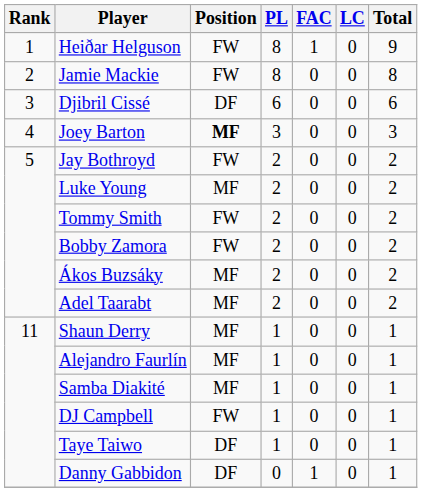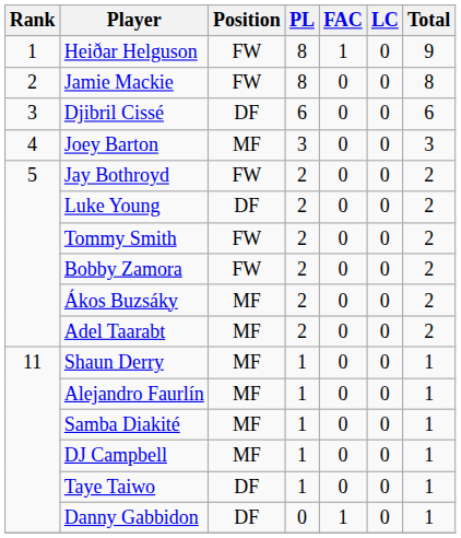 <table class="wikitable" style="text-align:center">
 <tr>
 <th>Rank</th>
 <th>Player</th>
 <th>Position</th>
 <th><a href='#'>PL</a></th>
 <th><a href='#'>FAC</a></th>
 <th><a href='#'>LC</a></th>
 <th>Total</th>
 </tr>
 <tr>
 <td>1</td>
 <td align=left> <a href='#'>Heiðar Helguson</a></td>
 <td>FW</td>
 <td>8</td>
 <td>1</td>
 <td>0</td>
 <td>9</td>
 </tr>
 <tr>
 <td>2</td>
 <td align=left> <a href='#'>Jamie Mackie</a></td>
 <td>FW</td>
 <td>8</td>
 <td>0</td>
 <td>0</td>
 <td>8</td>
 </tr>
 <tr>
 <td>3</td>
 <td align=left> <a href='#'>Djibril Cissé</a></td>
 <td>DF</td>
 <td>6</td>
 <td>0</td>
 <td>0</td>
 <td>6</td>
 </tr>
 <tr>
 <td>4</td>
 <td align=left> <a href='#'>Joey Barton</a></td>
-<td><strong>MF</strong></td>
+<td>MF</td>
 <td>3</td>
 <td>0</td>
 <td>0</td>
 <td>3</td>
 </tr>
 <tr>
 <td valign=top rowspan=6>5</td>
 <td align=left> <a href='#'>Jay Bothroyd</a></td>
 <td>FW</td>
 <td>2</td>
 <td>0</td>
 <td>0</td>
 <td>2</td>
 </tr>
 <tr>
 <td align=left> <a href='#'>Luke Young</a></td>
-<td>MF</td>
+<td>DF</td>
 <td>2</td>
 <td>0</td>
 <td>0</td>
 <td>2</td>
 </tr>
 <tr>
 <td align=left> <a href='#'>Tommy Smith</a></td>
 <td>FW</td>
 <td>2</td>
 <td>0</td>
 <td>0</td>
 <td>2</td>
 </tr>
 <tr>
 <td align=left> <a href='#'>Bobby Zamora</a></td>
 <td>FW</td>
 <td>2</td>
 <td>0</td>
 <td>0</td>
 <td>2</td>
 </tr>
 <tr>
 <td align=left> <a href='#'>Ákos Buzsáky</a></td>
 <td>MF</td>
 <td>2</td>
 <td>0</td>
 <td>0</td>
 <td>2</td>
 </tr>
 <tr>
 <td align=left> <a href='#'>Adel Taarabt</a></td>
 <td>MF</td>
 <td>2</td>
 <td>0</td>
 <td>0</td>
 <td>2</td>
 </tr>
 <tr>
 <td valign=top rowspan=6>11</td>
 <td align=left> <a href='#'>Shaun Derry</a></td>
 <td>MF</td>
 <td>1</td>
 <td>0</td>
 <td>0</td>
 <td>1</td>
 </tr>
 <tr>
 <td align=left> <a href='#'>Alejandro Faurlín</a></td>
 <td>MF</td>
 <td>1</td>
 <td>0</td>
 <td>0</td>
 <td>1</td>
 </tr>
 <tr>
 <td align=left> <a href='#'>Samba Diakité</a></td>
 <td>MF</td>
 <td>1</td>
 <td>0</td>
 <td>0</td>
 <td>1</td>
 </tr>
 <tr>
 <td align=left> <a href='#'>DJ Campbell</a></td>
-<td>FW</td>
+<td>MF</td>
 <td>1</td>
 <td>0</td>
 <td>0</td>
 <td>1</td>
 </tr>
 <tr>
 <td align=left> <a href='#'>Taye Taiwo</a></td>
 <td>DF</td>
 <td>1</td>
 <td>0</td>
 <td>0</td>
 <td>1</td>
 </tr>
 <tr>
 <td align=left> <a href='#'>Danny Gabbidon</a></td>
 <td>DF</td>
 <td>0</td>
 <td>1</td>
 <td>0</td>
 <td>1</td>
 </tr>
 <tr>
 </tr>
 </table>
